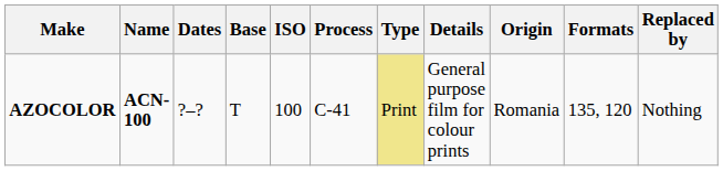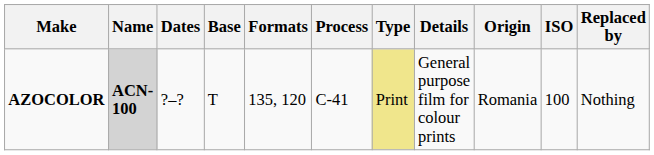 <table class="wikitable">
 <tr>
 <th scope="col" style="width: 100px;">Make</th>
 <th scope="col" style="width: 120px;">Name</th>
 <th scope="col" style="width: 80px;">Dates</th>
 <th scope="col" style="width: 30px;">Base</th>
-<th scope="col" style="width: 45px;">ISO</th>
+<th scope="col" style="width: 80px;">Formats</th>
 <th scope="col" style="width: 40px;">Process</th>
 <th scope="col" style="width: 40px;">Type</th>
 <th scope="col" style="width: 500px;">Details</th>
 <th scope="col" style="width: 60px;">Origin</th>
-<th scope="col" style="width: 80px;">Formats</th>
+<th scope="col" style="width: 45px;">ISO</th>
 <th scope="col" style="width: 80px;">Replaced by</th>
 </tr>
 <tr>
 <td><strong>AZOCOLOR</strong></td>
-<td><strong>ACN-100</strong></td>
+<td style="background: lightgrey;"><strong>ACN-100</strong></td>
 <td>?–?</td>
 <td>T</td>
-<td>100</td>
+<td>135, 120</td>
 <td>C-41</td>
 <td style="background: khaki;">Print</td>
 <td>General purpose film for colour prints</td>
 <td>Romania</td>
-<td>135, 120</td>
+<td>100</td>
 <td>Nothing</td>
 </tr>
 </table>
